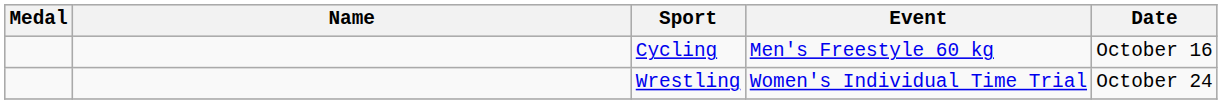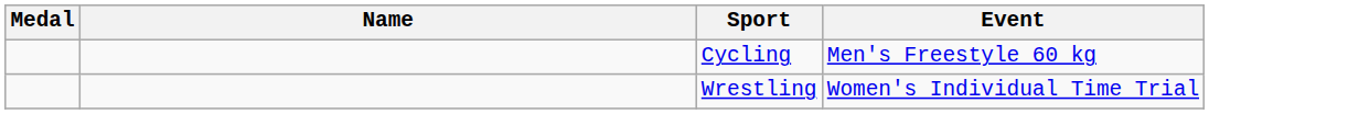 <table class="wikitable sortable" border="1" style="font-size:95%">
 <tr>
 <th>Medal</th>
 <th width=350px>Name</th>
 <th>Sport</th>
 <th>Event</th>
-<th>Date</th>
 </tr>
 <tr>
 <td></td>
 <td></td>
 <td><a href='#'>Cycling</a></td>
 <td><a href='#'>Men's Freestyle 60 kg</a></td>
-<td>October 16</td>
 </tr>
 <tr>
 <td></td>
 <td></td>
 <td><a href='#'>Wrestling</a></td>
 <td><a href='#'>Women's Individual Time Trial</a></td>
-<td>October 24</td>
 </tr>
 </table>
